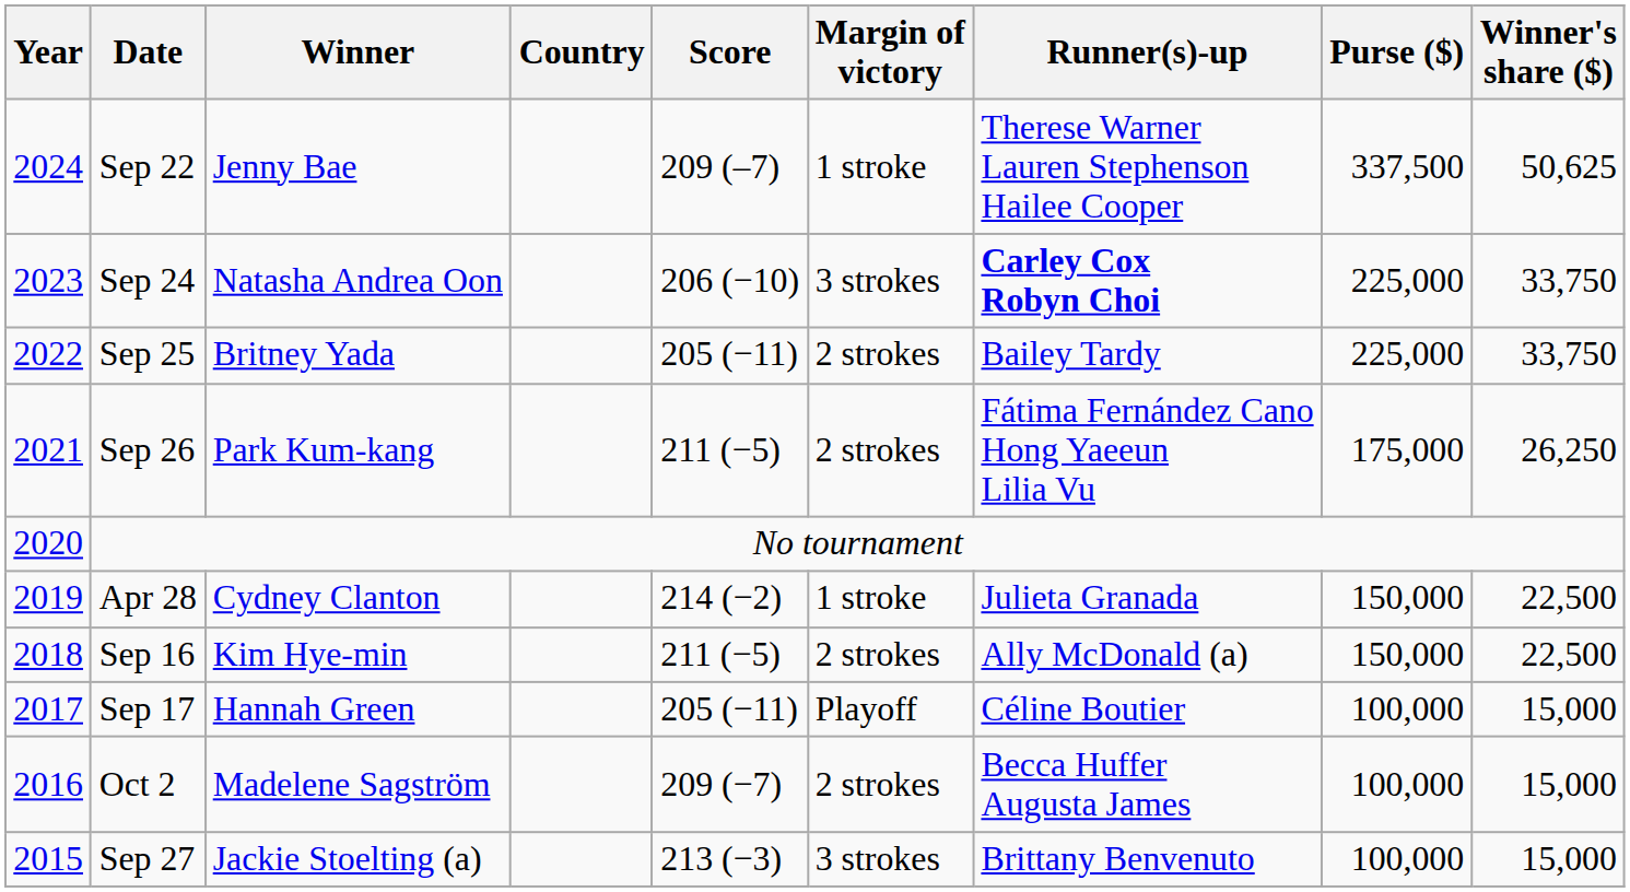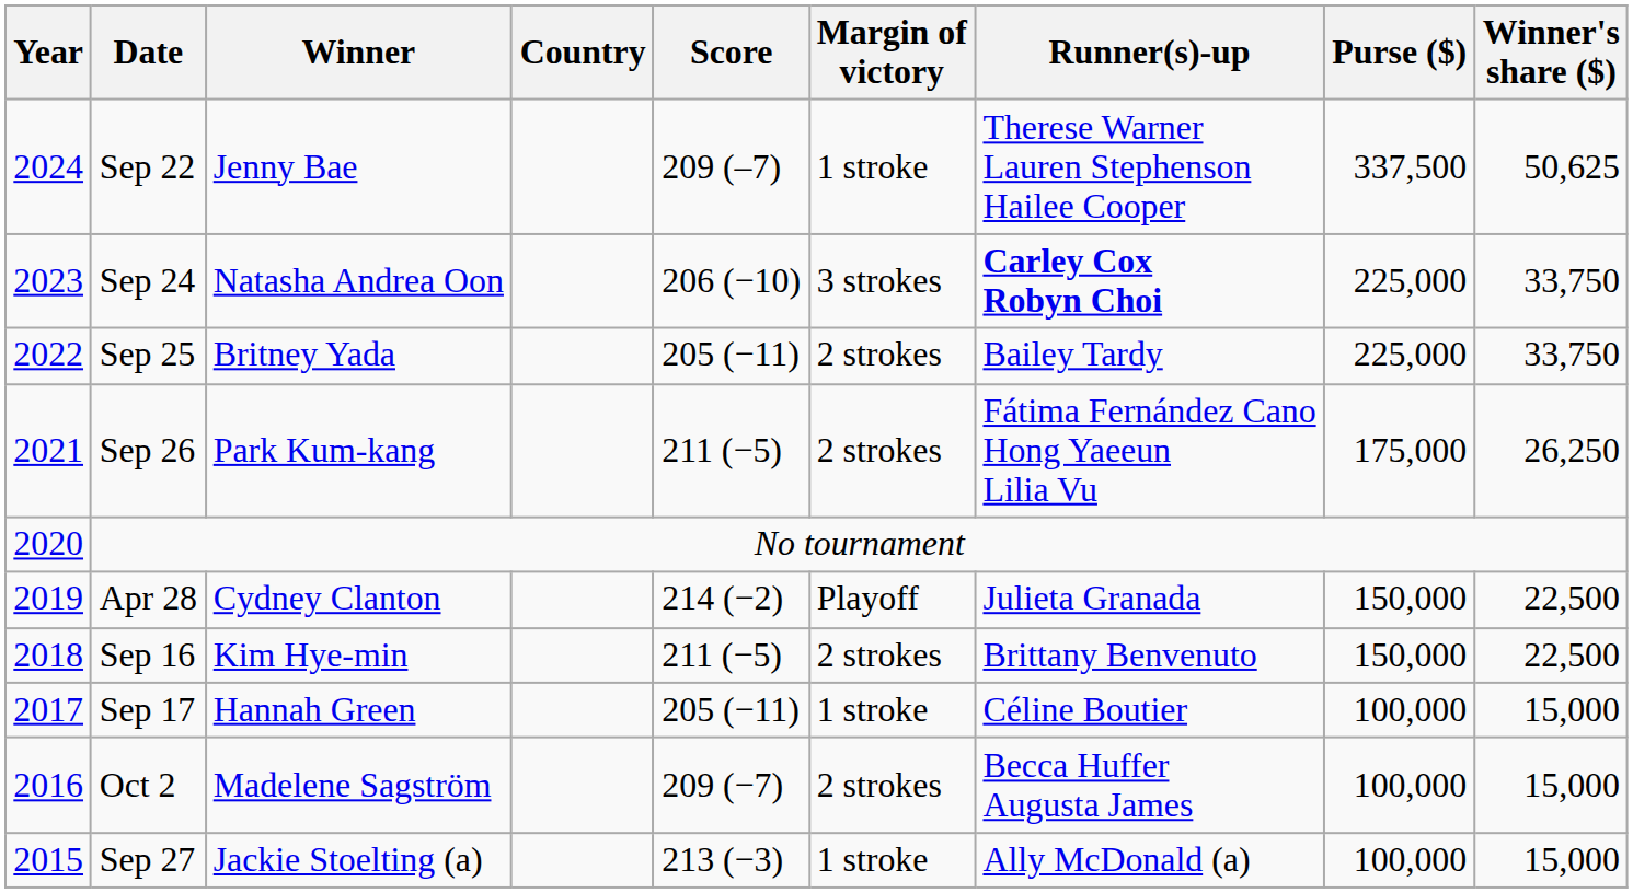 <table class="wikitable">
 <tr>
 <th>Year</th>
 <th>Date</th>
 <th>Winner</th>
 <th>Country</th>
 <th>Score</th>
 <th>Margin of<br>victory</th>
 <th>Runner(s)-up</th>
 <th>Purse ($)</th>
 <th>Winner's<br>share ($)</th>
 </tr>
 <tr>
 <td><a href='#'>2024</a></td>
 <td>Sep 22</td>
 <td><a href='#'>Jenny Bae</a></td>
 <td></td>
 <td>209 (–7)</td>
 <td>1 stroke</td>
 <td> <a href='#'>Therese Warner</a><br> <a href='#'>Lauren Stephenson</a><br> <a href='#'>Hailee Cooper</a></td>
 <td align=right>337,500</td>
 <td align=right>50,625</td>
 </tr>
 <tr>
 <td><a href='#'>2023</a></td>
 <td>Sep 24</td>
 <td><a href='#'>Natasha Andrea Oon</a></td>
 <td></td>
 <td>206 (−10)</td>
 <td>3 strokes</td>
 <td><strong> <a href='#'>Carley Cox</a><br> <a href='#'>Robyn Choi</a></strong></td>
 <td align=right>225,000</td>
 <td align=right>33,750</td>
 </tr>
 <tr>
 <td><a href='#'>2022</a></td>
 <td>Sep 25</td>
 <td><a href='#'>Britney Yada</a></td>
 <td></td>
 <td>205 (−11)</td>
 <td>2 strokes</td>
 <td> <a href='#'>Bailey Tardy</a></td>
 <td align=right>225,000</td>
 <td align=right>33,750</td>
 </tr>
 <tr>
 <td><a href='#'>2021</a></td>
 <td>Sep 26</td>
 <td><a href='#'>Park Kum-kang</a></td>
 <td></td>
 <td>211 (−5)</td>
 <td>2 strokes</td>
 <td> <a href='#'>Fátima Fernández Cano</a><br> <a href='#'>Hong Yaeeun</a><br> <a href='#'>Lilia Vu</a></td>
 <td align=right>175,000</td>
 <td align=right>26,250</td>
 </tr>
 <tr>
 <td><a href='#'>2020</a></td>
 <td colspan=8 align=center><em>No tournament</em></td>
 </tr>
 <tr>
 <td><a href='#'>2019</a></td>
 <td>Apr 28</td>
 <td><a href='#'>Cydney Clanton</a></td>
 <td></td>
 <td>214 (−2)</td>
-<td>1 stroke</td>
+<td>Playoff</td>
 <td> <a href='#'>Julieta Granada</a></td>
 <td align=right>150,000</td>
 <td align=right>22,500</td>
 </tr>
 <tr>
 <td><a href='#'>2018</a></td>
 <td>Sep 16</td>
 <td><a href='#'>Kim Hye-min</a></td>
 <td></td>
 <td>211 (−5)</td>
 <td>2 strokes</td>
-<td> <a href='#'>Ally McDonald</a> (a)</td>
+<td> <a href='#'>Brittany Benvenuto</a></td>
 <td align=right>150,000</td>
 <td align=right>22,500</td>
 </tr>
 <tr>
 <td><a href='#'>2017</a></td>
 <td>Sep 17</td>
 <td><a href='#'>Hannah Green</a></td>
 <td></td>
 <td>205 (−11)</td>
-<td>Playoff</td>
+<td>1 stroke</td>
 <td> <a href='#'>Céline Boutier</a></td>
 <td align=right>100,000</td>
 <td align=right>15,000</td>
 </tr>
 <tr>
 <td><a href='#'>2016</a></td>
 <td>Oct 2</td>
 <td><a href='#'>Madelene Sagström</a></td>
 <td></td>
 <td>209 (−7)</td>
 <td>2 strokes</td>
 <td> <a href='#'>Becca Huffer</a><br> <a href='#'>Augusta James</a></td>
 <td align=right>100,000</td>
 <td align=right>15,000</td>
 </tr>
 <tr>
 <td><a href='#'>2015</a></td>
 <td>Sep 27</td>
 <td><a href='#'>Jackie Stoelting</a> (a)</td>
 <td></td>
 <td>213 (−3)</td>
-<td>3 strokes</td>
-<td> <a href='#'>Brittany Benvenuto</a></td>
+<td>1 stroke</td>
+<td> <a href='#'>Ally McDonald</a> (a)</td>
 <td align=right>100,000</td>
 <td align=right>15,000</td>
 </tr>
 </table>
